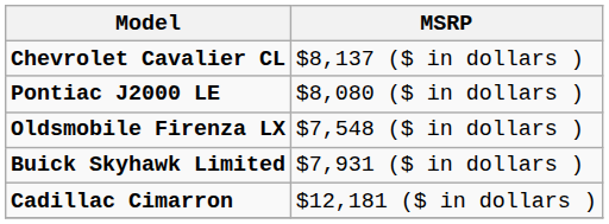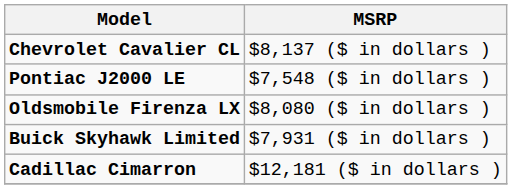 <table class="wikitable">
 <tr>
 <th>Model</th>
 <th>MSRP</th>
 </tr>
 <tr>
 <td><strong>Chevrolet Cavalier CL</strong></td>
 <td>$8,137 ($ in  dollars )</td>
 </tr>
 <tr>
 <td><strong>Pontiac J2000 LE</strong></td>
-<td>$8,080 ($ in  dollars )</td>
+<td>$7,548 ($ in  dollars )</td>
 </tr>
 <tr>
 <td><strong>Oldsmobile Firenza LX</strong></td>
-<td>$7,548 ($ in  dollars )</td>
+<td>$8,080 ($ in  dollars )</td>
 </tr>
 <tr>
 <td><strong>Buick Skyhawk Limited</strong></td>
 <td>$7,931 ($ in  dollars )</td>
 </tr>
 <tr>
 <td><strong>Cadillac Cimarron</strong></td>
 <td>$12,181 ($ in  dollars )</td>
 </tr>
 <tr>
 </tr>
 </table>
